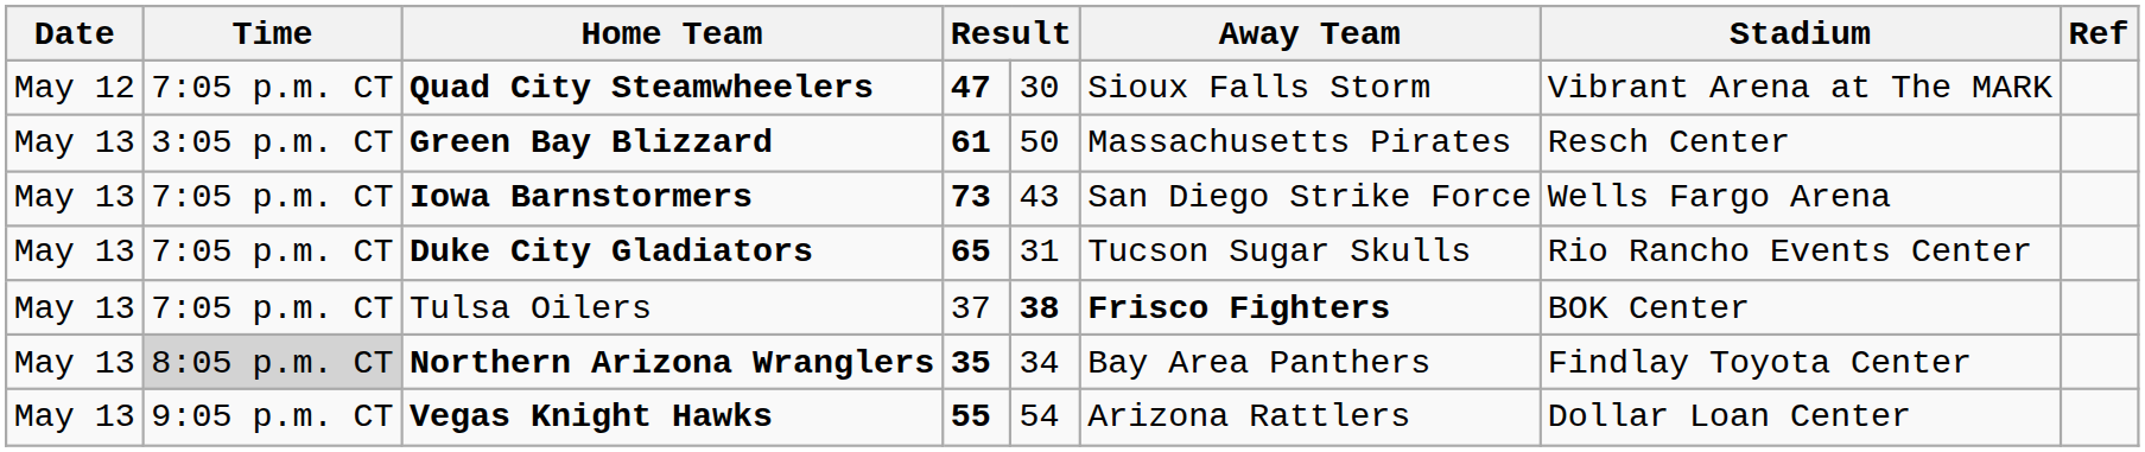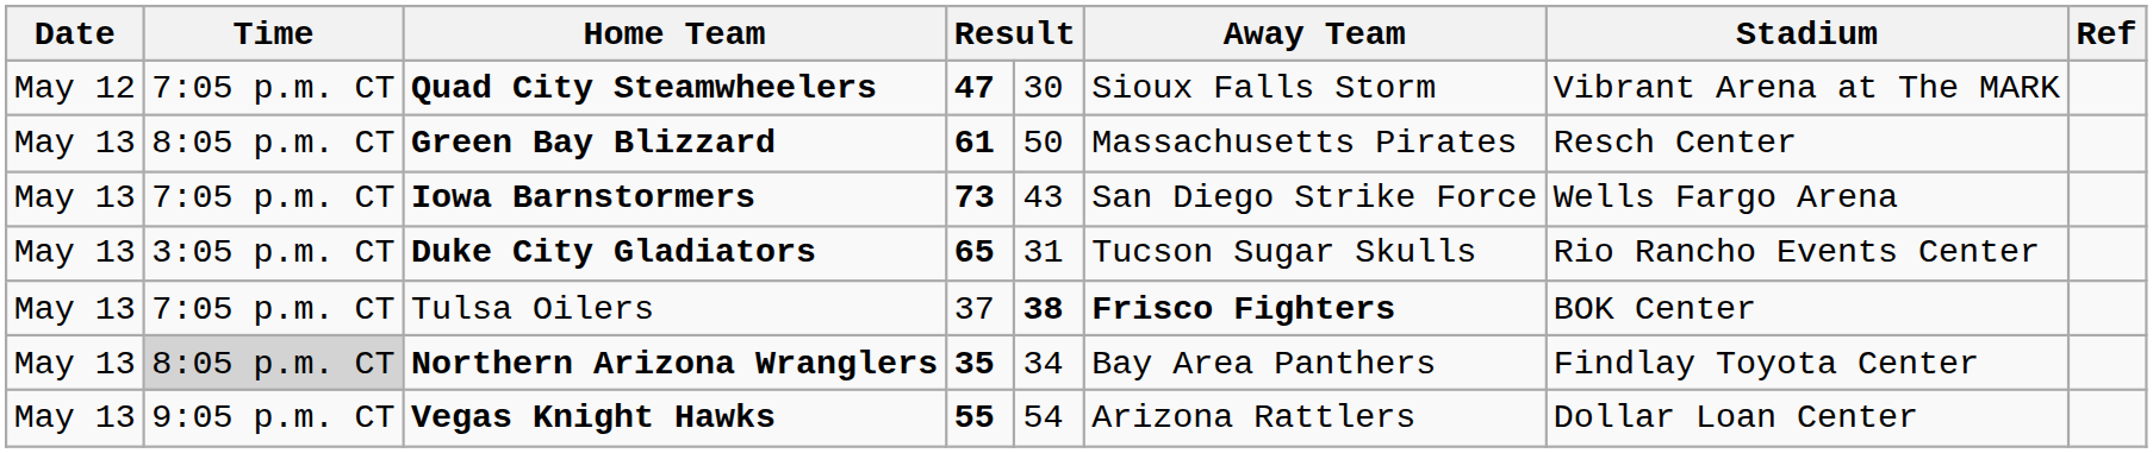 <table class="wikitable">
 <tr>
 <th>Date</th>
 <th>Time</th>
 <th>Home Team</th>
 <th colspan="2">Result</th>
 <th>Away Team</th>
 <th>Stadium</th>
 <th>Ref</th>
 </tr>
 <tr>
 <td>May 12</td>
 <td>7:05 p.m. CT</td>
 <td><strong>Quad City Steamwheelers</strong></td>
 <td><strong>47</strong></td>
 <td>30</td>
 <td>Sioux Falls Storm</td>
 <td>Vibrant Arena at The MARK</td>
 <td></td>
 </tr>
 <tr>
 <td>May 13</td>
-<td>3:05 p.m. CT</td>
+<td>8:05 p.m. CT</td>
 <td><strong>Green Bay Blizzard</strong></td>
 <td><strong>61</strong></td>
 <td>50</td>
 <td>Massachusetts Pirates</td>
 <td>Resch Center</td>
 <td></td>
 </tr>
 <tr>
 <td>May 13</td>
 <td>7:05 p.m. CT</td>
 <td><strong>Iowa Barnstormers</strong></td>
 <td><strong>73</strong></td>
 <td>43</td>
 <td>San Diego Strike Force</td>
 <td>Wells Fargo Arena</td>
 <td></td>
 </tr>
 <tr>
 <td>May 13</td>
-<td>7:05 p.m. CT</td>
+<td>3:05 p.m. CT</td>
 <td><strong>Duke City Gladiators</strong></td>
 <td><strong>65</strong></td>
 <td>31</td>
 <td>Tucson Sugar Skulls</td>
 <td>Rio Rancho Events Center</td>
 <td></td>
 </tr>
 <tr>
 <td>May 13</td>
 <td>7:05 p.m. CT</td>
 <td>Tulsa Oilers</td>
 <td>37</td>
 <td><strong>38</strong></td>
 <td><strong>Frisco Fighters</strong></td>
 <td>BOK Center</td>
 <td></td>
 </tr>
 <tr>
 <td>May 13</td>
 <td style="background: lightgrey;">8:05 p.m. CT</td>
 <td><strong>Northern Arizona Wranglers</strong></td>
 <td><strong>35</strong></td>
 <td>34</td>
 <td>Bay Area Panthers</td>
 <td>Findlay Toyota Center</td>
 <td></td>
 </tr>
 <tr>
 <td>May 13</td>
 <td>9:05 p.m. CT</td>
 <td><strong>Vegas Knight Hawks</strong></td>
 <td><strong>55</strong></td>
 <td>54</td>
 <td>Arizona Rattlers</td>
 <td>Dollar Loan Center</td>
 <td></td>
 </tr>
 </table>
